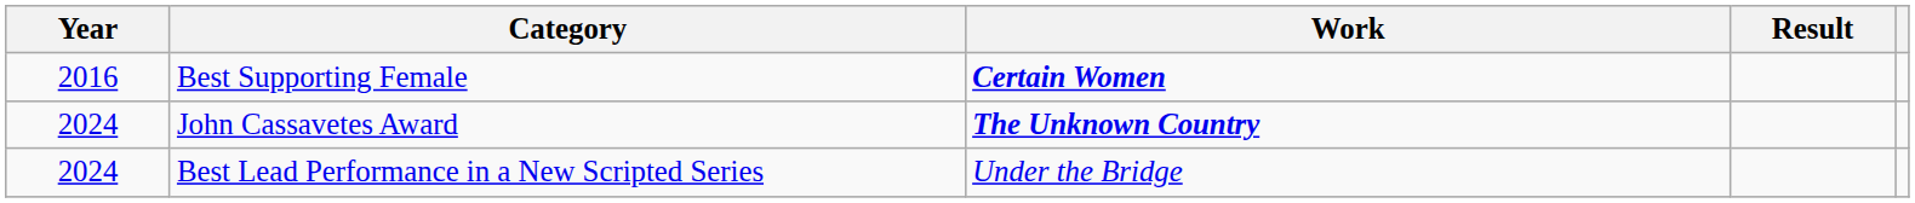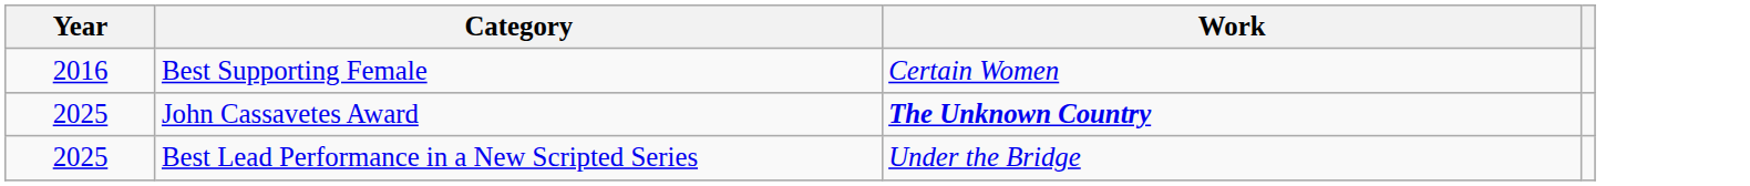 <table class="wikitable">
 <tr>
 <th scope="col" style="width:5em;">Year</th>
 <th scope="col" style="width:26em;">Category</th>
 <th scope="col" style="width:25em;">Work</th>
-<th scope="col" style="width:5em;">Result</th>
 <th></th>
 </tr>
 <tr>
 <td style="text-align:center;"><a href='#'>2016</a></td>
 <td><a href='#'>Best Supporting Female</a></td>
-<td><strong><em><a href='#'>Certain Women</a></em></strong></td>
-<td></td>
+<td><em><a href='#'>Certain Women</a></em></td>
 <td align="center"></td>
 </tr>
 <tr>
-<td style="text-align:center;"><a href='#'>2024</a></td>
+<td style="text-align:center;"><a href='#'>2025</a></td>
 <td><a href='#'>John Cassavetes Award</a></td>
 <td><strong><em><a href='#'>The Unknown Country</a></em></strong></td>
-<td></td>
 <td align="center"></td>
 </tr>
 <tr>
-<td style="text-align:center;"><a href='#'>2024</a></td>
+<td style="text-align:center;"><a href='#'>2025</a></td>
 <td><a href='#'>Best Lead Performance in a New Scripted Series</a></td>
 <td><em><a href='#'>Under the Bridge</a></em></td>
-<td></td>
 <td align="center"></td>
 </tr>
 </table>
